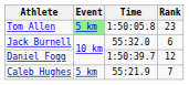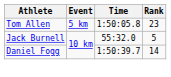 <table class="wikitable" style="font-size:90%;">
 <tr>
 <th>Athlete</th>
 <th>Event</th>
 <th>Time</th>
 <th>Rank</th>
 </tr>
 <tr align=center>
 <td align=left><a href='#'>Tom Allen</a></td>
-<td align=left style="background: lightgreen;"><a href='#'>5 km</a></td>
+<td align=left><a href='#'>5 km</a></td>
 <td>1:50:05.8</td>
 <td>23</td>
 </tr>
 <tr align=center>
 <td align=left><a href='#'>Jack Burnell</a></td>
 <td align=left rowspan=2><a href='#'>10 km</a></td>
 <td>55:32.0</td>
-<td>6</td>
+<td>5</td>
 </tr>
 <tr align=center>
 <td align=left><a href='#'>Daniel Fogg</a></td>
 <td>1:50:39.7</td>
-<td>12</td>
-</tr>
-<tr align=center>
-<td align=left><a href='#'>Caleb Hughes</a></td>
-<td align=left><a href='#'>5 km</a></td>
-<td>55:21.9</td>
-<td>7</td>
+<td>14</td>
 </tr>
 </table>
